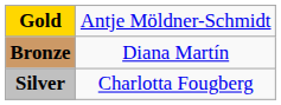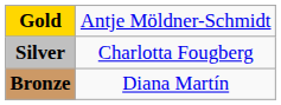 <table class="wikitable" style=" text-align:center; " width="35%">
 <tr>
 <td bgcolor="gold"><strong>Gold</strong></td>
 <td><a href='#'>Antje Möldner-Schmidt</a><br>  <small><em></em></small></td>
 </tr>
 <tr>
+<td bgcolor="silver"><strong>Silver</strong></td>
+<td><a href='#'>Charlotta Fougberg</a><br>  <small><em></em></small></td>
+</tr>
+<tr>
 <td bgcolor="CC9966"><strong>Bronze</strong></td>
 <td><a href='#'>Diana Martín</a><br>  <small><em></em></small></td>
 </tr>
-<tr>
-<td bgcolor="silver"><strong>Silver</strong></td>
-<td><a href='#'>Charlotta Fougberg</a><br>  <small><em></em></small></td>
-</tr>
 </table>
